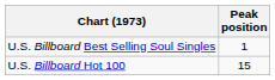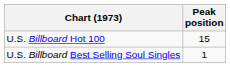 <table class="wikitable sortable">
 <tr>
 <th>Chart (1973)</th>
 <th>Peak<br>position</th>
 </tr>
 <tr>
+<td>U.S. <a href='#'><em>Billboard</em> Hot 100</a></td>
+<td align="center">15</td>
+</tr>
+<tr>
 <td>U.S. <em>Billboard</em> <a href='#'>Best Selling Soul Singles</a></td>
 <td align="center">1</td>
 </tr>
-<tr>
-<td>U.S. <a href='#'><em>Billboard</em> Hot 100</a></td>
-<td align="center">15</td>
-</tr>
 </table>
